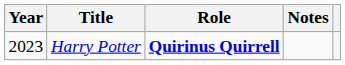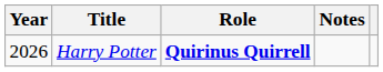 <table class="wikitable plainrowheaders sortable">
 <tr>
 <th>Year</th>
 <th>Title</th>
 <th>Role</th>
 <th class="unsortable">Notes</th>
 <th class="unsortable"></th>
 </tr>
 <tr>
-<td>2023</td>
+<td>2026</td>
 <td><em><a href='#'>Harry Potter</a></em></td>
 <td><strong><a href='#'>Quirinus Quirrell</a></strong></td>
 <td></td>
 <td></td>
 </tr>
 </table>
